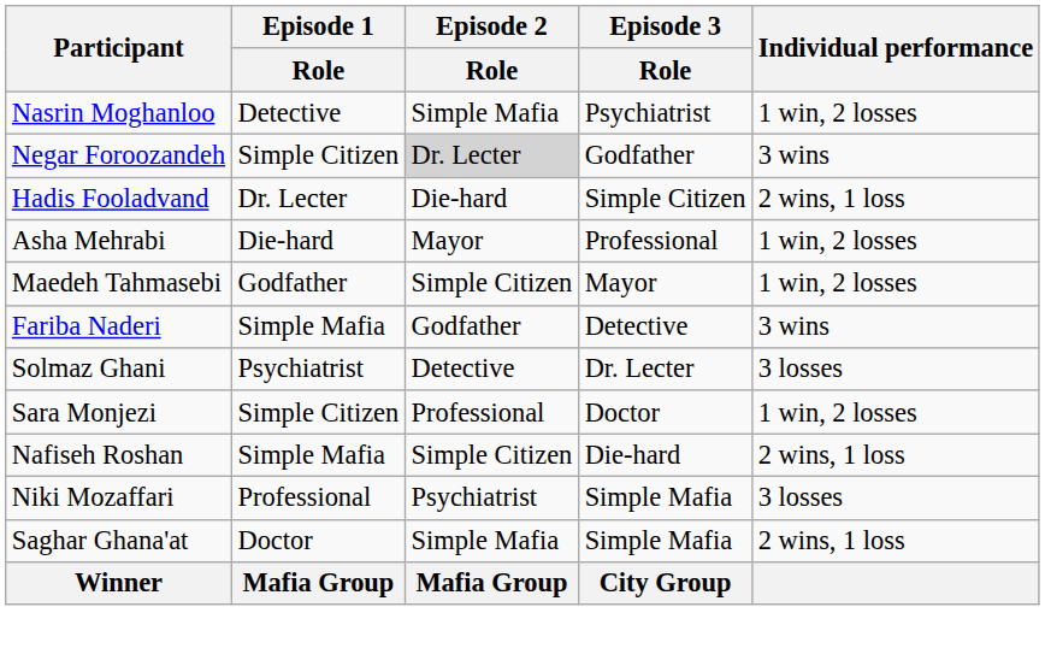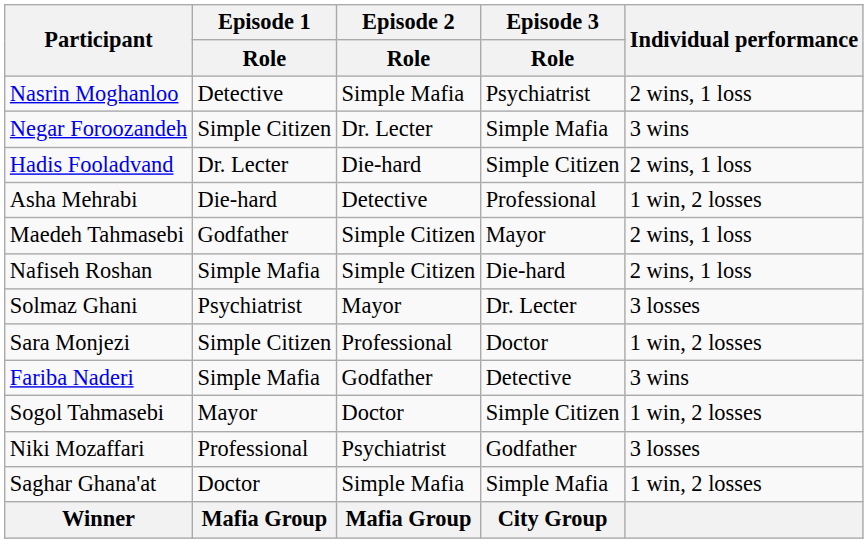 <table class="wikitable">
 <tr>
 <th rowspan="2">Participant</th>
 <th>Episode 1</th>
 <th>Episode 2</th>
 <th>Episode 3</th>
 <th rowspan="2">Individual performance</th>
 </tr>
 <tr>
 <th>Role</th>
 <th>Role</th>
 <th>Role</th>
 </tr>
 <tr>
 <td><a href='#'>Nasrin Moghanloo</a></td>
 <td>Detective</td>
 <td>Simple Mafia</td>
 <td>Psychiatrist</td>
-<td>1 win, 2 losses</td>
+<td>2 wins, 1 loss</td>
 </tr>
 <tr>
 <td><a href='#'>Negar Foroozandeh</a></td>
 <td>Simple Citizen</td>
-<td style="background: lightgrey;">Dr. Lecter</td>
-<td>Godfather</td>
+<td>Dr. Lecter</td>
+<td>Simple Mafia</td>
 <td>3 wins</td>
 </tr>
 <tr>
 <td><a href='#'>Hadis Fooladvand</a></td>
 <td>Dr. Lecter</td>
 <td>Die-hard</td>
 <td>Simple Citizen</td>
 <td>2 wins, 1 loss</td>
 </tr>
 <tr>
 <td>Asha Mehrabi</td>
 <td>Die-hard</td>
-<td>Mayor</td>
+<td>Detective</td>
 <td>Professional</td>
 <td>1 win, 2 losses</td>
 </tr>
 <tr>
 <td>Maedeh Tahmasebi</td>
 <td>Godfather</td>
 <td>Simple Citizen</td>
 <td>Mayor</td>
-<td>1 win, 2 losses</td>
+<td>2 wins, 1 loss</td>
 </tr>
 <tr>
-<td><a href='#'>Fariba Naderi</a></td>
+<td>Nafiseh Roshan</td>
 <td>Simple Mafia</td>
-<td>Godfather</td>
-<td>Detective</td>
-<td>3 wins</td>
+<td>Simple Citizen</td>
+<td>Die-hard</td>
+<td>2 wins, 1 loss</td>
 </tr>
 <tr>
 <td>Solmaz Ghani</td>
 <td>Psychiatrist</td>
-<td>Detective</td>
+<td>Mayor</td>
 <td>Dr. Lecter</td>
 <td>3 losses</td>
 </tr>
 <tr>
 <td>Sara Monjezi</td>
 <td>Simple Citizen</td>
 <td>Professional</td>
 <td>Doctor</td>
 <td>1 win, 2 losses</td>
 </tr>
 <tr>
-<td>Nafiseh Roshan</td>
+<td><a href='#'>Fariba Naderi</a></td>
 <td>Simple Mafia</td>
+<td>Godfather</td>
+<td>Detective</td>
+<td>3 wins</td>
+</tr>
+<tr>
+<td>Sogol Tahmasebi</td>
+<td>Mayor</td>
+<td>Doctor</td>
 <td>Simple Citizen</td>
-<td>Die-hard</td>
-<td>2 wins, 1 loss</td>
+<td>1 win, 2 losses</td>
 </tr>
 <tr>
 <td>Niki Mozaffari</td>
 <td>Professional</td>
 <td>Psychiatrist</td>
-<td>Simple Mafia</td>
+<td>Godfather</td>
 <td>3 losses</td>
 </tr>
 <tr>
 <td>Saghar Ghana'at</td>
 <td>Doctor</td>
 <td>Simple Mafia</td>
 <td>Simple Mafia</td>
-<td>2 wins, 1 loss</td>
+<td>1 win, 2 losses</td>
 </tr>
 <tr>
 <th>Winner</th>
 <th>Mafia Group</th>
 <th>Mafia Group</th>
 <th>City Group</th>
 <th></th>
 </tr>
 </table>
